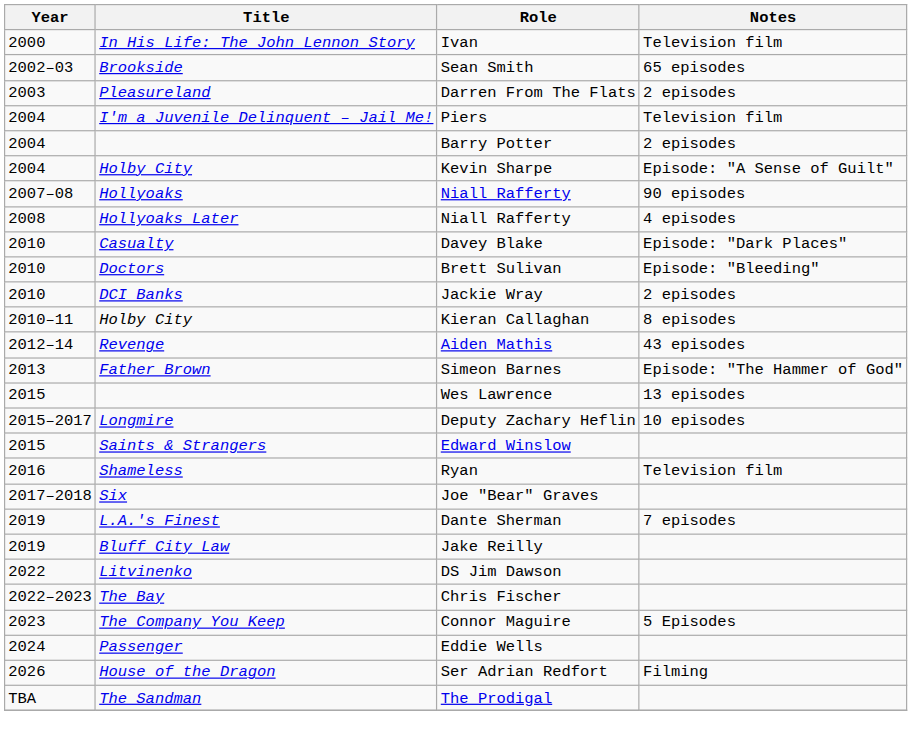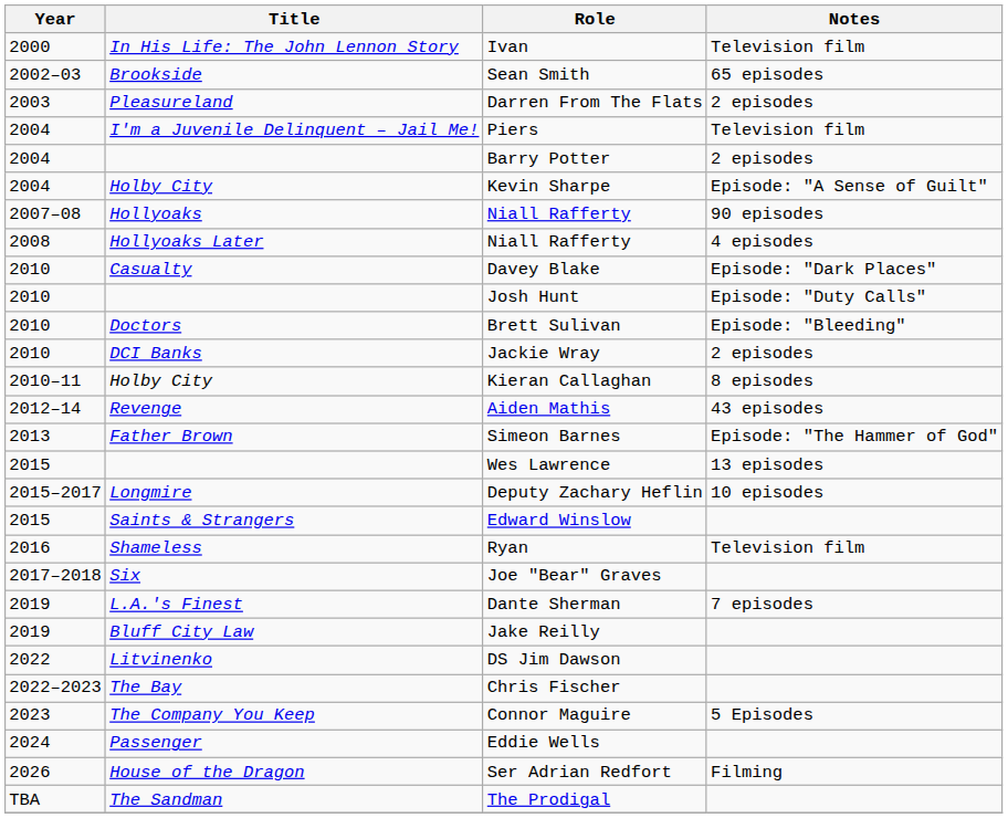 <table class="wikitable sortable">
 <tr>
 <th>Year</th>
 <th>Title</th>
 <th>Role</th>
 <th class="unsortable">Notes</th>
 </tr>
 <tr>
 <td>2000</td>
 <td><em><a href='#'>In His Life: The John Lennon Story</a></em></td>
 <td>Ivan</td>
 <td>Television film</td>
 </tr>
 <tr>
 <td>2002–03</td>
 <td><em><a href='#'>Brookside</a></em></td>
 <td>Sean Smith</td>
 <td>65 episodes</td>
 </tr>
 <tr>
 <td>2003</td>
 <td><em><a href='#'>Pleasureland</a></em></td>
 <td>Darren From The Flats</td>
 <td>2 episodes</td>
 </tr>
 <tr>
 <td>2004</td>
 <td><em><a href='#'>I'm a Juvenile Delinquent – Jail Me!</a></em></td>
 <td>Piers</td>
 <td>Television film</td>
 </tr>
 <tr>
 <td>2004</td>
 <td><em></em></td>
 <td>Barry Potter</td>
 <td>2 episodes</td>
 </tr>
 <tr>
 <td>2004</td>
 <td><em><a href='#'>Holby City</a></em></td>
 <td>Kevin Sharpe</td>
 <td>Episode: "A Sense of Guilt"</td>
 </tr>
 <tr>
 <td>2007–08</td>
 <td><em><a href='#'>Hollyoaks</a></em></td>
 <td><a href='#'>Niall Rafferty</a></td>
 <td>90 episodes</td>
 </tr>
 <tr>
 <td>2008</td>
 <td><em><a href='#'>Hollyoaks Later</a></em></td>
 <td>Niall Rafferty</td>
 <td>4 episodes</td>
 </tr>
 <tr>
 <td>2010</td>
 <td><em><a href='#'>Casualty</a></em></td>
 <td>Davey Blake</td>
 <td>Episode: "Dark Places"</td>
+</tr>
+<tr>
+<td>2010</td>
+<td><em></em></td>
+<td>Josh Hunt</td>
+<td>Episode: "Duty Calls"</td>
 </tr>
 <tr>
 <td>2010</td>
 <td><em><a href='#'>Doctors</a></em></td>
 <td>Brett Sulivan</td>
 <td>Episode: "Bleeding"</td>
 </tr>
 <tr>
 <td>2010</td>
 <td><em><a href='#'>DCI Banks</a></em></td>
 <td>Jackie Wray</td>
 <td>2 episodes</td>
 </tr>
 <tr>
 <td>2010–11</td>
 <td><em>Holby City</em></td>
 <td>Kieran Callaghan</td>
 <td>8 episodes</td>
 </tr>
 <tr>
 <td>2012–14</td>
 <td><em><a href='#'>Revenge</a></em></td>
 <td><a href='#'>Aiden Mathis</a></td>
 <td>43 episodes</td>
 </tr>
 <tr>
 <td>2013</td>
 <td><em><a href='#'>Father Brown</a></em></td>
 <td>Simeon Barnes</td>
 <td>Episode: "The Hammer of God"</td>
 </tr>
 <tr>
 <td>2015</td>
 <td><em></em></td>
 <td>Wes Lawrence</td>
 <td>13 episodes</td>
 </tr>
 <tr>
 <td>2015–2017</td>
 <td><em><a href='#'>Longmire</a></em></td>
 <td>Deputy Zachary Heflin</td>
 <td>10 episodes</td>
 </tr>
 <tr>
 <td>2015</td>
 <td><em><a href='#'>Saints & Strangers</a></em></td>
 <td><a href='#'>Edward Winslow</a></td>
 <td></td>
 </tr>
 <tr>
 <td>2016</td>
 <td><em><a href='#'>Shameless</a></em></td>
 <td>Ryan</td>
 <td>Television film</td>
 </tr>
 <tr>
 <td>2017–2018</td>
 <td><em><a href='#'>Six</a></em></td>
 <td>Joe "Bear" Graves</td>
 <td></td>
 </tr>
 <tr>
 <td>2019</td>
 <td><em><a href='#'>L.A.'s Finest</a></em></td>
 <td>Dante Sherman</td>
 <td>7 episodes</td>
 </tr>
 <tr>
 <td>2019</td>
 <td><em><a href='#'>Bluff City Law</a></em></td>
 <td>Jake Reilly</td>
 <td></td>
 </tr>
 <tr>
 <td>2022</td>
 <td><em><a href='#'>Litvinenko</a></em></td>
 <td>DS Jim Dawson</td>
 <td></td>
 </tr>
 <tr>
 <td>2022–2023</td>
 <td><em><a href='#'>The Bay</a></em></td>
 <td>Chris Fischer</td>
 <td></td>
 </tr>
 <tr>
 <td>2023</td>
 <td><em><a href='#'>The Company You Keep</a></em></td>
 <td>Connor Maguire</td>
 <td>5 Episodes</td>
 </tr>
 <tr>
 <td>2024</td>
 <td><em><a href='#'>Passenger</a></em></td>
 <td>Eddie Wells</td>
 </tr>
 <tr>
 <td>2026</td>
 <td><em><a href='#'>House of the Dragon</a></em></td>
 <td>Ser Adrian Redfort</td>
 <td>Filming </td>
 </tr>
 <tr>
 <td>TBA</td>
 <td><a href='#'><em>The Sandman</em></a></td>
 <td><a href='#'>The Prodigal</a></td>
 <td></td>
 </tr>
 <tr>
 </tr>
 </table>
